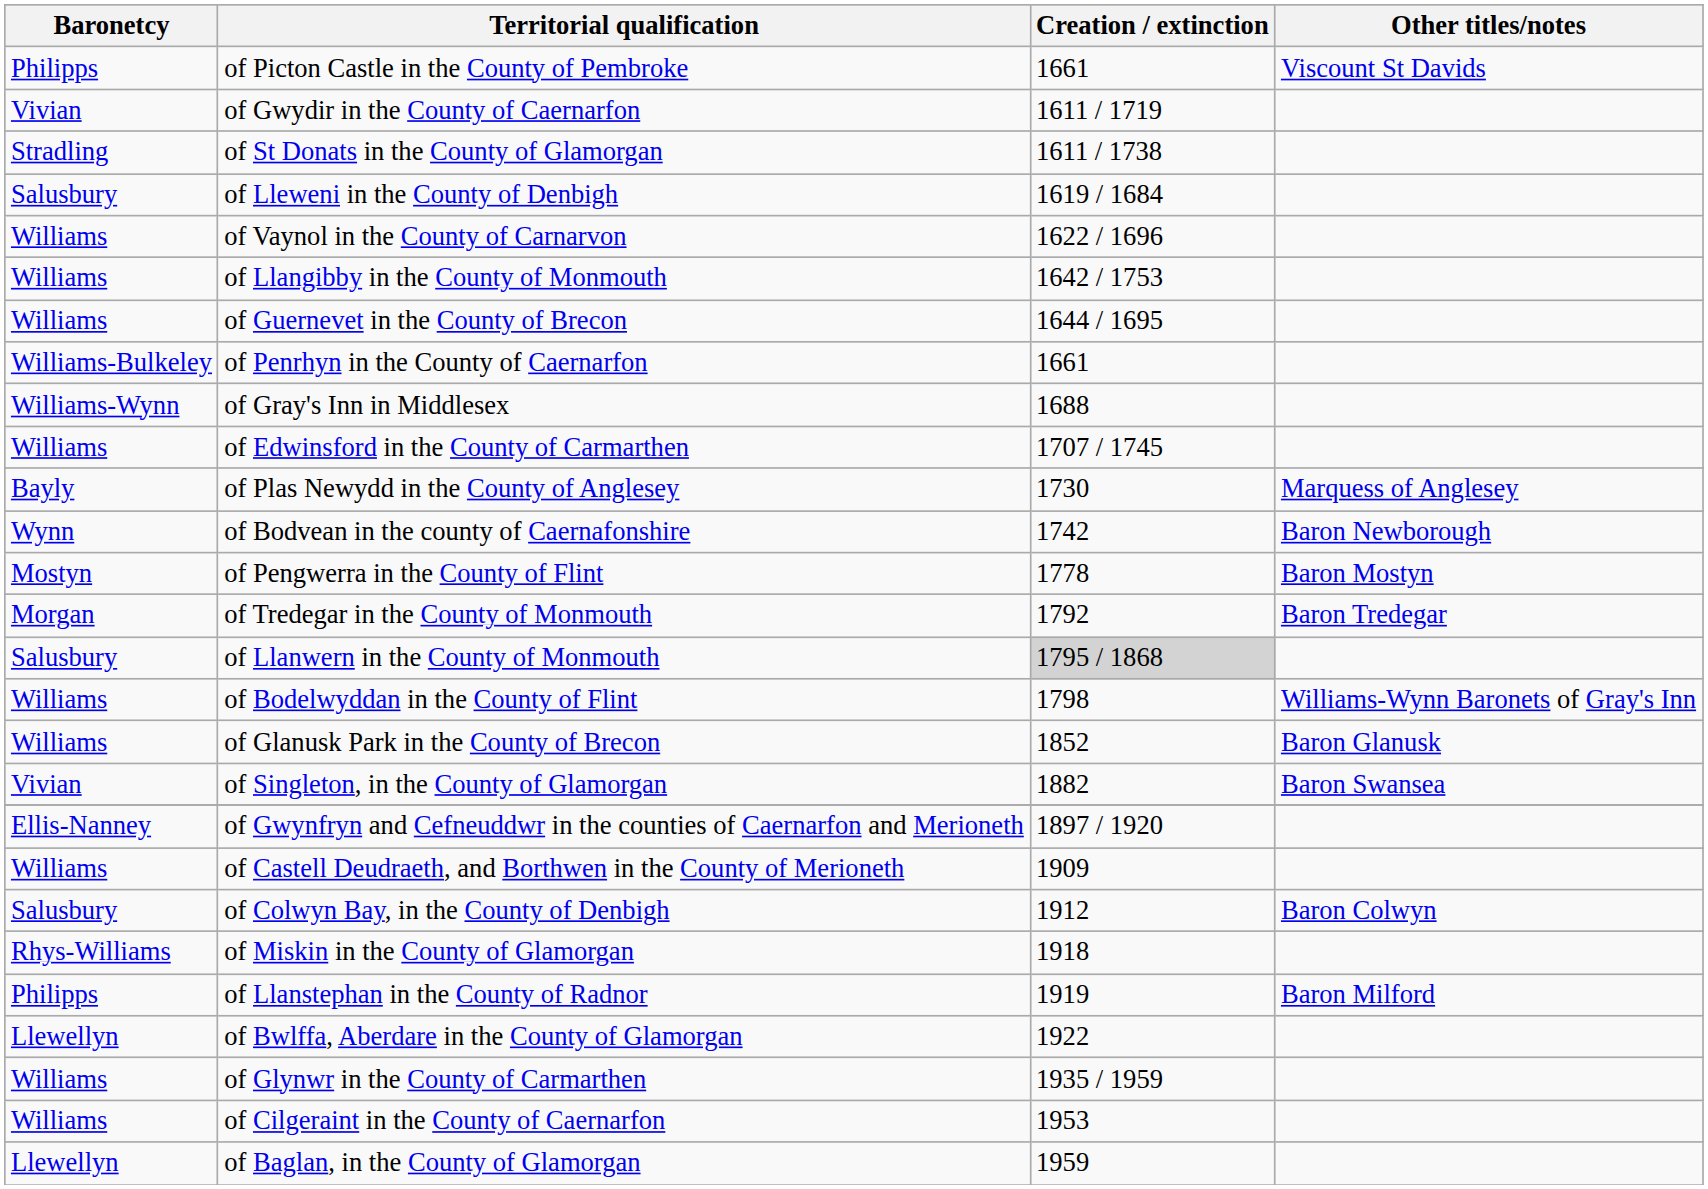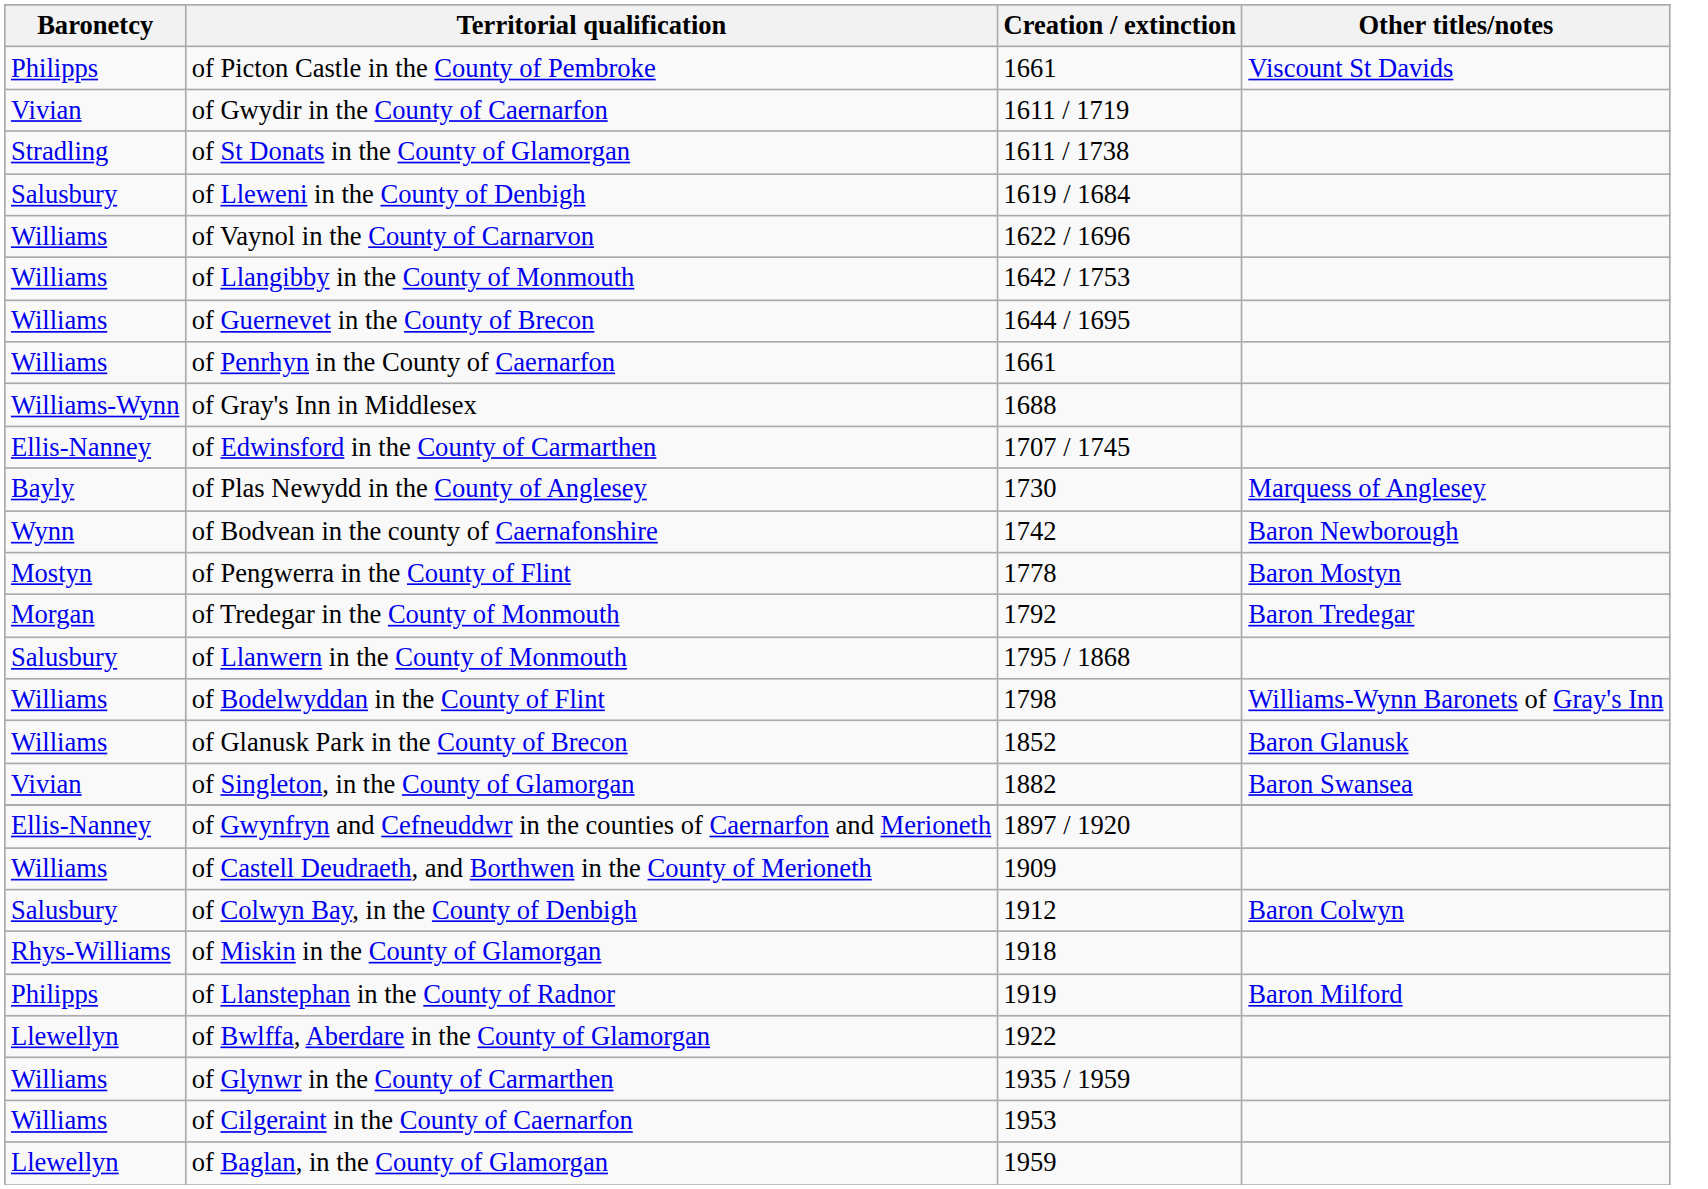 <table class="wikitable" style="text-align:left">
 <tr>
 <th>Baronetcy</th>
 <th>Territorial qualification</th>
 <th>Creation / extinction</th>
 <th>Other titles/notes</th>
 </tr>
 <tr>
 <td><a href='#'>Philipps</a></td>
 <td>of Picton Castle in the <a href='#'>County of Pembroke</a></td>
 <td>1661</td>
 <td><a href='#'>Viscount St Davids</a></td>
 </tr>
 <tr>
 <td><a href='#'>Vivian</a></td>
 <td>of Gwydir in the <a href='#'>County of Caernarfon</a></td>
 <td>1611 / 1719</td>
 <td></td>
 </tr>
 <tr>
 <td><a href='#'>Stradling</a></td>
 <td>of <a href='#'>St Donats</a> in the <a href='#'>County of Glamorgan</a></td>
 <td>1611 / 1738</td>
 <td></td>
 </tr>
 <tr>
 <td><a href='#'>Salusbury</a></td>
 <td>of <a href='#'>Lleweni</a> in the <a href='#'>County of Denbigh</a></td>
 <td>1619 / 1684</td>
 <td></td>
 </tr>
 <tr>
 <td><a href='#'>Williams</a></td>
 <td>of Vaynol in the <a href='#'>County of Carnarvon</a></td>
 <td>1622 / 1696</td>
 <td></td>
 </tr>
 <tr>
 <td><a href='#'>Williams</a></td>
 <td>of <a href='#'>Llangibby</a> in the <a href='#'>County of Monmouth</a></td>
 <td>1642 / 1753</td>
 <td></td>
 </tr>
 <tr>
 <td><a href='#'>Williams</a></td>
 <td>of <a href='#'>Guernevet</a> in the <a href='#'>County of Brecon</a></td>
 <td>1644 / 1695</td>
 <td></td>
 </tr>
 <tr>
-<td><a href='#'>Williams-Bulkeley</a></td>
+<td><a href='#'>Williams</a></td>
 <td>of <a href='#'>Penrhyn</a> in the County of <a href='#'>Caernarfon</a></td>
 <td>1661</td>
 </tr>
 <tr>
 <td><a href='#'>Williams-Wynn</a></td>
 <td>of Gray's Inn in Middlesex</td>
 <td>1688</td>
 <td></td>
 </tr>
 <tr>
-<td><a href='#'>Williams</a></td>
+<td><a href='#'>Ellis-Nanney</a></td>
 <td>of <a href='#'>Edwinsford</a> in the <a href='#'>County of Carmarthen</a></td>
 <td>1707 / 1745</td>
 <td></td>
 </tr>
 <tr>
 <td><a href='#'>Bayly</a></td>
 <td>of Plas Newydd in the <a href='#'>County of Anglesey</a></td>
 <td>1730</td>
 <td><a href='#'>Marquess of Anglesey</a></td>
 </tr>
 <tr>
 <td><a href='#'>Wynn</a></td>
 <td>of Bodvean in the county of <a href='#'>Caernafonshire</a></td>
 <td>1742</td>
 <td><a href='#'>Baron Newborough</a></td>
 </tr>
 <tr>
 <td><a href='#'>Mostyn</a></td>
 <td>of Pengwerra in the <a href='#'>County of Flint</a></td>
 <td>1778</td>
 <td><a href='#'>Baron Mostyn</a></td>
 </tr>
 <tr>
 <td><a href='#'>Morgan</a></td>
 <td>of Tredegar in the <a href='#'>County of Monmouth</a></td>
 <td>1792</td>
 <td><a href='#'>Baron Tredegar</a></td>
 </tr>
 <tr>
 <td><a href='#'>Salusbury</a></td>
 <td>of <a href='#'>Llanwern</a> in the <a href='#'>County of Monmouth</a></td>
-<td style="background: lightgrey;">1795 / 1868</td>
+<td>1795 / 1868</td>
 <td></td>
 </tr>
 <tr>
 <td><a href='#'>Williams</a></td>
 <td>of <a href='#'>Bodelwyddan</a> in the <a href='#'>County of Flint</a></td>
 <td>1798</td>
 <td><a href='#'>Williams-Wynn Baronets</a> of <a href='#'>Gray's Inn</a></td>
 </tr>
 <tr>
 <td><a href='#'>Williams</a></td>
 <td>of Glanusk Park in the <a href='#'>County of Brecon</a></td>
 <td>1852</td>
 <td><a href='#'>Baron Glanusk</a></td>
 </tr>
 <tr>
 <td><a href='#'>Vivian</a></td>
 <td>of <a href='#'>Singleton</a>, in the <a href='#'>County of Glamorgan</a></td>
 <td>1882</td>
 <td><a href='#'>Baron Swansea</a></td>
 </tr>
 <tr>
 </tr>
 <tr>
 <td><a href='#'>Ellis-Nanney</a></td>
 <td>of <a href='#'>Gwynfryn</a> and <a href='#'>Cefneuddwr</a> in the counties of <a href='#'>Caernarfon</a> and <a href='#'>Merioneth</a></td>
 <td>1897 / 1920</td>
 <td></td>
 </tr>
 <tr>
 <td><a href='#'>Williams</a></td>
 <td>of <a href='#'>Castell Deudraeth</a>, and <a href='#'>Borthwen</a> in the <a href='#'>County of Merioneth</a></td>
 <td>1909</td>
 <td></td>
 </tr>
 <tr>
 <td><a href='#'>Salusbury</a></td>
 <td>of <a href='#'>Colwyn Bay</a>, in the <a href='#'>County of Denbigh</a></td>
 <td>1912</td>
 <td><a href='#'>Baron Colwyn</a></td>
 </tr>
 <tr>
 <td><a href='#'>Rhys-Williams</a></td>
 <td>of <a href='#'>Miskin</a> in the <a href='#'>County of Glamorgan</a></td>
 <td>1918</td>
 <td></td>
 </tr>
 <tr>
 <td><a href='#'>Philipps</a></td>
 <td>of <a href='#'>Llanstephan</a> in the <a href='#'>County of Radnor</a></td>
 <td>1919</td>
 <td><a href='#'>Baron Milford</a></td>
 </tr>
 <tr>
 <td><a href='#'>Llewellyn</a></td>
 <td>of <a href='#'>Bwlffa</a>, <a href='#'>Aberdare</a> in the <a href='#'>County of Glamorgan</a></td>
 <td>1922</td>
 <td></td>
 </tr>
 <tr>
 <td><a href='#'>Williams</a></td>
 <td>of <a href='#'>Glynwr</a> in the <a href='#'>County of Carmarthen</a></td>
 <td>1935 / 1959</td>
 <td></td>
 </tr>
 <tr>
 <td><a href='#'>Williams</a></td>
 <td>of <a href='#'>Cilgeraint</a> in the <a href='#'>County of Caernarfon</a></td>
 <td>1953</td>
 <td></td>
 </tr>
 <tr>
 <td><a href='#'>Llewellyn</a></td>
 <td>of <a href='#'>Baglan</a>, in the <a href='#'>County of Glamorgan</a></td>
 <td>1959</td>
 <td></td>
 </tr>
 </table>
